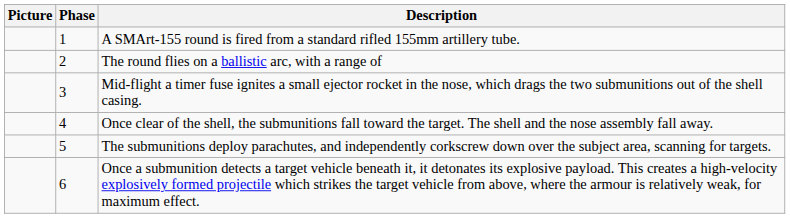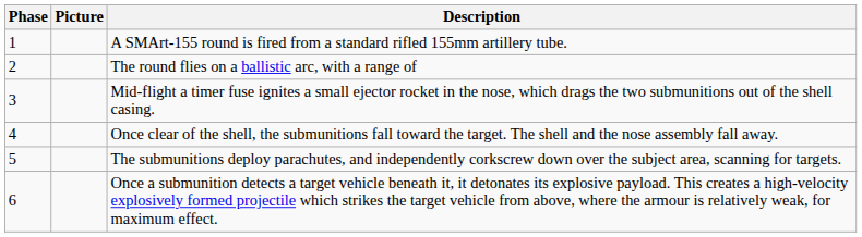 <table class='wikitable'>
 <tr>
+<th>Phase</th>
 <th>Picture</th>
-<th>Phase</th>
 <th>Description</th>
 </tr>
 <tr>
+<td>1</td>
 <td></td>
-<td>1</td>
 <td>A SMArt-155 round is fired from a standard rifled 155mm artillery tube.</td>
 </tr>
 <tr>
+<td>2</td>
 <td></td>
-<td>2</td>
 <td>The round flies on a <a href='#'>ballistic</a> arc, with a range of </td>
 </tr>
 <tr>
+<td>3</td>
 <td></td>
-<td>3</td>
 <td>Mid-flight a timer fuse ignites a small ejector rocket in the nose, which drags the two submunitions out of the shell casing.</td>
 </tr>
 <tr>
+<td>4</td>
 <td></td>
-<td>4</td>
 <td>Once clear of the shell, the submunitions fall toward the target. The shell and the nose assembly fall away.</td>
 </tr>
 <tr>
+<td>5</td>
 <td></td>
-<td>5</td>
 <td>The submunitions deploy parachutes, and independently corkscrew down over the subject area, scanning for targets.</td>
 </tr>
 <tr>
+<td>6</td>
 <td></td>
-<td>6</td>
 <td>Once a submunition detects a target vehicle beneath it, it detonates its explosive payload. This creates a high-velocity <a href='#'>explosively formed projectile</a> which strikes the target vehicle from above, where the armour is relatively weak, for maximum effect.</td>
 </tr>
 </table>
